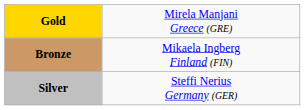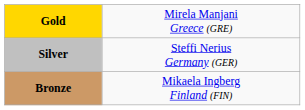 <table class="wikitable" style=" text-align:center; font-size:110%;" width="35%">
 <tr>
 <td bgcolor="gold"><strong>Gold</strong></td>
 <td> <a href='#'>Mirela Manjani</a><br><em><a href='#'>Greece</a> <small>(GRE)</small></em></td>
 </tr>
 <tr>
+<td bgcolor="silver"><strong>Silver</strong></td>
+<td> <a href='#'>Steffi Nerius</a><br><em><a href='#'>Germany</a> <small>(GER)</small></em></td>
+</tr>
+<tr>
 <td bgcolor="CC9966"><strong>Bronze</strong></td>
 <td> <a href='#'>Mikaela Ingberg</a><br><em><a href='#'>Finland</a> <small>(FIN)</small></em></td>
 </tr>
-<tr>
-<td bgcolor="silver"><strong>Silver</strong></td>
-<td> <a href='#'>Steffi Nerius</a><br><em><a href='#'>Germany</a> <small>(GER)</small></em></td>
-</tr>
 </table>
